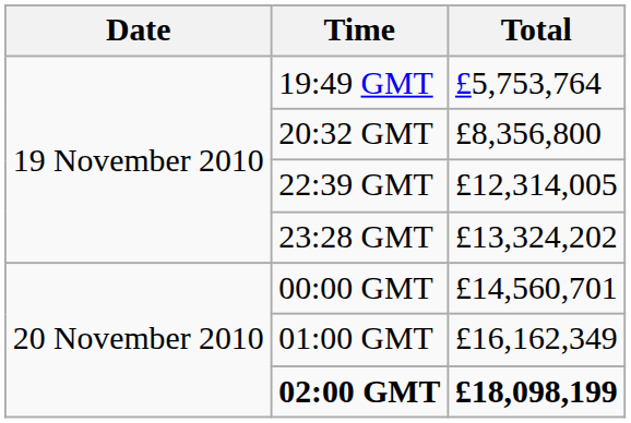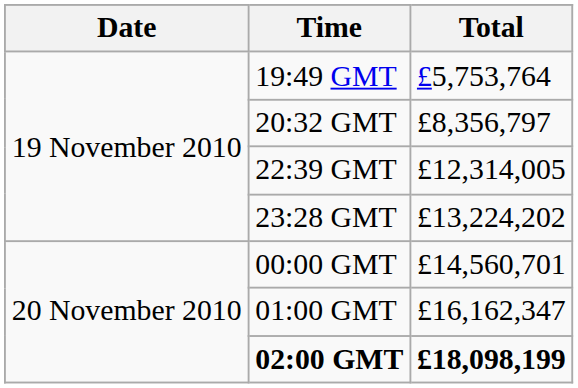 <table class="wikitable">
 <tr>
 <th>Date</th>
 <th>Time</th>
 <th>Total</th>
 </tr>
 <tr>
 <td rowspan="4">19 November 2010</td>
 <td>19:49 <a href='#'>GMT</a></td>
 <td><a href='#'>£</a>5,753,764</td>
 </tr>
 <tr>
 <td>20:32 GMT</td>
-<td>£8,356,800</td>
+<td>£8,356,797</td>
 </tr>
 <tr>
 <td>22:39 GMT</td>
 <td>£12,314,005</td>
 </tr>
 <tr>
 <td>23:28 GMT</td>
-<td>£13,324,202</td>
+<td>£13,224,202</td>
 </tr>
 <tr>
 <td rowspan="3">20 November 2010</td>
 <td>00:00 GMT</td>
 <td>£14,560,701</td>
 </tr>
 <tr>
 <td>01:00 GMT</td>
-<td>£16,162,349</td>
+<td>£16,162,347</td>
 </tr>
 <tr>
 <td><strong>02:00 GMT</strong></td>
 <td><strong>£18,098,199</strong></td>
 </tr>
 </table>
